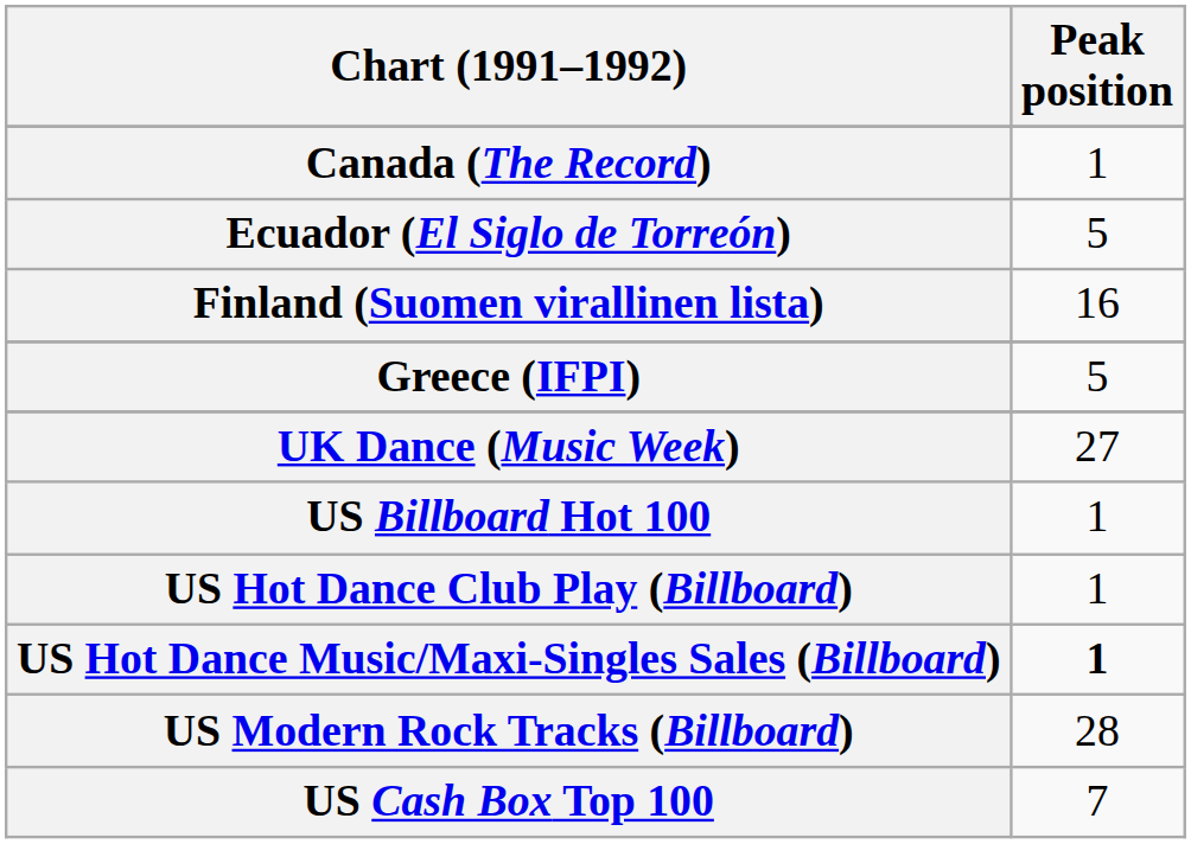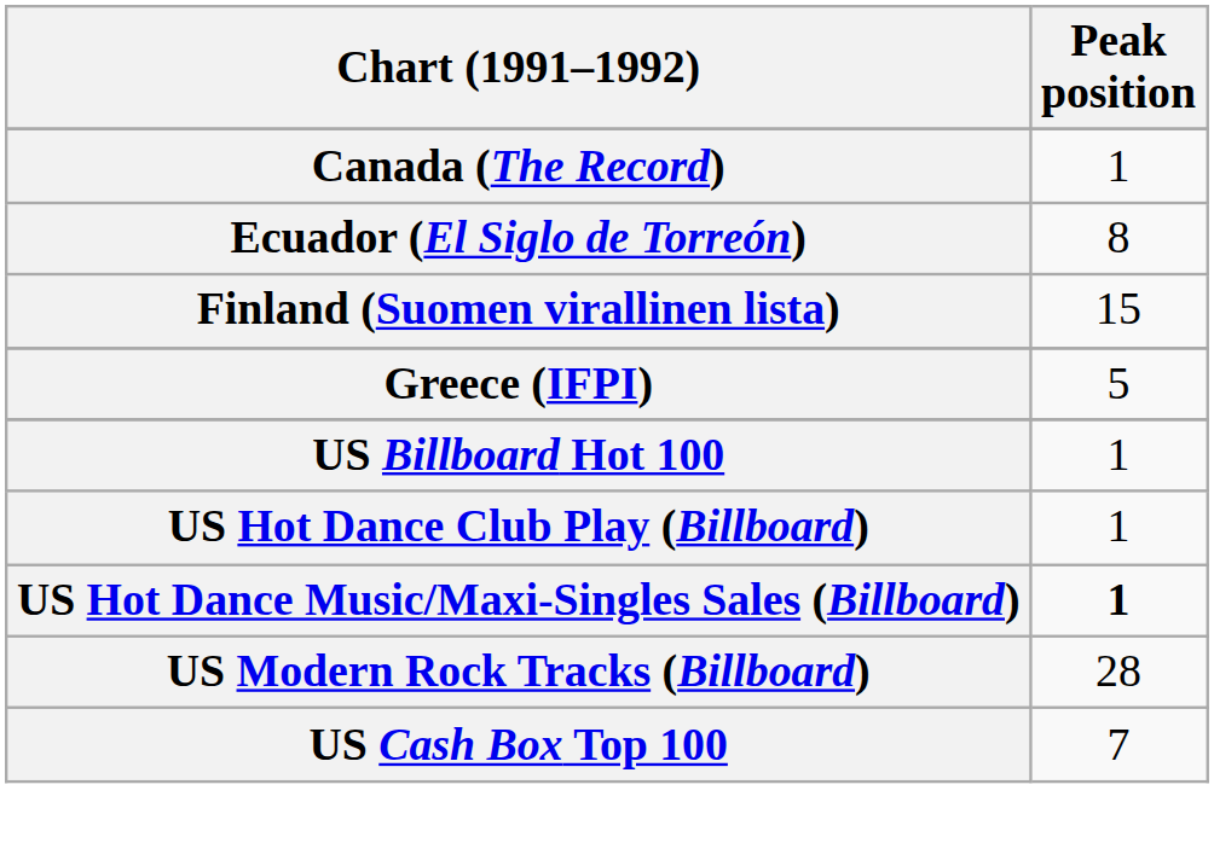 <table class="wikitable sortable plainrowheaders" style="text-align:center">
 <tr>
 <th>Chart (1991–1992)</th>
 <th>Peak<br>position</th>
 </tr>
 <tr>
 </tr>
 <tr>
 </tr>
 <tr>
 </tr>
 <tr>
 </tr>
 <tr>
 </tr>
 <tr>
 <th scope="row">Canada (<a href='#'><em>The Record</em></a>)</th>
 <td>1</td>
 </tr>
 <tr>
 <th scope="row">Ecuador (<em><a href='#'>El Siglo de Torreón</a></em>)</th>
-<td>5</td>
+<td>8</td>
 </tr>
 <tr>
 <th scope="row">Finland (<a href='#'>Suomen virallinen lista</a>)</th>
-<td>16</td>
+<td>15</td>
 </tr>
 <tr>
 </tr>
 <tr>
 <th scope="row">Greece (<a href='#'>IFPI</a>)</th>
 <td>5</td>
 </tr>
 <tr>
 </tr>
 <tr>
 </tr>
 <tr>
 </tr>
 <tr>
 </tr>
 <tr>
 </tr>
 <tr>
 </tr>
 <tr>
 </tr>
 <tr>
-<th scope="row"><a href='#'>UK Dance</a> (<em><a href='#'>Music Week</a></em>)</th>
-<td>27</td>
-</tr>
-<tr>
 <th scope="row">US <a href='#'><em>Billboard</em> Hot 100</a></th>
 <td>1</td>
 </tr>
 <tr>
 <th scope="row">US <a href='#'>Hot Dance Club Play</a> (<em><a href='#'>Billboard</a></em>)</th>
 <td>1</td>
 </tr>
 <tr>
 <th scope="row">US <a href='#'>Hot Dance Music/Maxi-Singles Sales</a> (<em><a href='#'>Billboard</a></em>)</th>
 <td><strong>1</strong></td>
 </tr>
 <tr>
 <th scope="row">US <a href='#'>Modern Rock Tracks</a> (<em><a href='#'>Billboard</a></em>)</th>
 <td>28</td>
 </tr>
 <tr>
 <th scope="row">US <a href='#'><em>Cash Box</em> Top 100</a></th>
 <td>7</td>
 </tr>
 </table>
